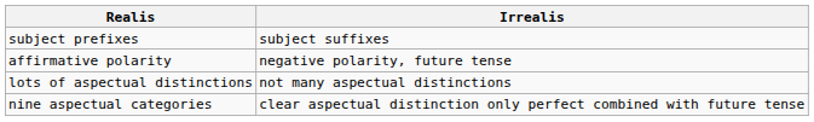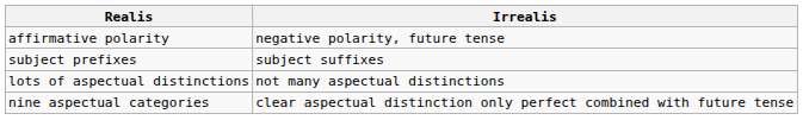 <table class="wikitable">
 <tr>
 <th>Realis</th>
 <th>Irrealis</th>
 </tr>
 <tr>
+<td>affirmative polarity</td>
+<td>negative polarity, future tense</td>
+</tr>
+<tr>
 <td>subject prefixes</td>
 <td>subject suffixes</td>
-</tr>
-<tr>
-<td>affirmative polarity</td>
-<td>negative polarity, future tense</td>
 </tr>
 <tr>
 <td>lots of aspectual distinctions</td>
 <td>not many aspectual distinctions</td>
 </tr>
 <tr>
 <td>nine aspectual categories</td>
 <td>clear aspectual distinction only perfect combined with future tense</td>
 </tr>
 </table>
